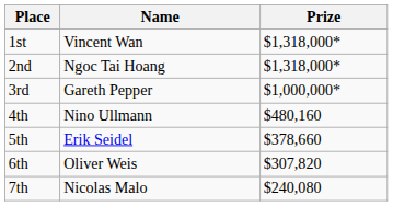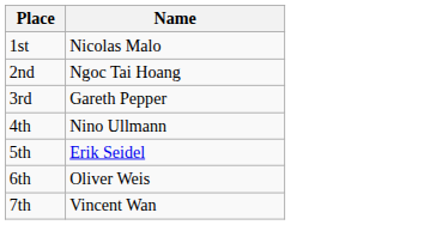 <table class="wikitable">
 <tr>
 <th width="50">Place</th>
 <th width="200">Name</th>
-<th width="125">Prize</th>
 </tr>
 <tr>
 <td>1st</td>
-<td> Vincent Wan</td>
-<td>$1,318,000*</td>
+<td> Nicolas Malo</td>
 </tr>
 <tr>
 <td>2nd</td>
 <td> Ngoc Tai Hoang</td>
-<td>$1,318,000*</td>
 </tr>
 <tr>
 <td>3rd</td>
 <td> Gareth Pepper</td>
-<td>$1,000,000*</td>
 </tr>
 <tr>
 <td>4th</td>
 <td> Nino Ullmann</td>
-<td>$480,160</td>
 </tr>
 <tr>
 <td>5th</td>
 <td> <a href='#'>Erik Seidel</a></td>
-<td>$378,660</td>
 </tr>
 <tr>
 <td>6th</td>
 <td> Oliver Weis</td>
-<td>$307,820</td>
 </tr>
 <tr>
 <td>7th</td>
-<td> Nicolas Malo</td>
-<td>$240,080</td>
+<td> Vincent Wan</td>
 </tr>
 </table>
